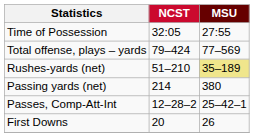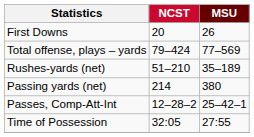 <table class="wikitable">
 <tr>
 <th>Statistics</th>
 <th style="background:#cb092e; color:#ffffff">NCST</th>
 <th style="background:#660000; color:#ffffff">MSU</th>
 </tr>
 <tr>
-<td>Time of Possession</td>
-<td>32:05</td>
-<td>27:55</td>
+<td>First Downs</td>
+<td>20</td>
+<td>26</td>
 </tr>
 <tr>
 <td>Total offense, plays – yards</td>
 <td>79–424</td>
 <td>77–569</td>
 </tr>
 <tr>
 <td>Rushes-yards (net)</td>
 <td>51–210</td>
-<td style="background: khaki;">35–189</td>
+<td>35–189</td>
 </tr>
 <tr>
 <td>Passing yards (net)</td>
 <td>214</td>
 <td>380</td>
 </tr>
 <tr>
 <td>Passes, Comp-Att-Int</td>
 <td>12–28–2</td>
 <td>25–42–1</td>
 </tr>
 <tr>
-<td>First Downs</td>
-<td>20</td>
-<td>26</td>
+<td>Time of Possession</td>
+<td>32:05</td>
+<td>27:55</td>
 </tr>
 <tr>
 </tr>
 </table>
